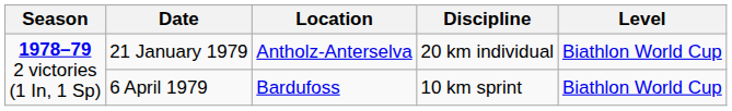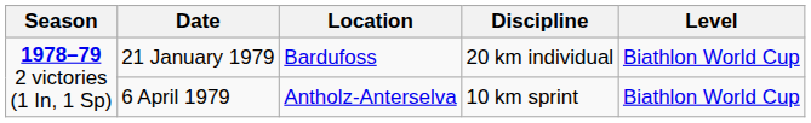 <table class="wikitable">
 <tr>
 <th>Season</th>
 <th>Date</th>
 <th>Location</th>
 <th>Discipline</th>
 <th>Level</th>
 </tr>
 <tr>
 <td rowspan="2" style="text-align:center;"><strong><a href='#'>1978–79</a></strong> <br> 2 victories <br> (1 In, 1 Sp)</td>
 <td>21 January 1979</td>
-<td> <a href='#'>Antholz-Anterselva</a></td>
+<td> <a href='#'>Bardufoss</a></td>
 <td>20 km individual</td>
 <td><a href='#'>Biathlon World Cup</a></td>
 </tr>
 <tr>
 <td>6 April 1979</td>
-<td> <a href='#'>Bardufoss</a></td>
+<td> <a href='#'>Antholz-Anterselva</a></td>
 <td>10 km sprint</td>
 <td><a href='#'>Biathlon World Cup</a></td>
 </tr>
 </table>
